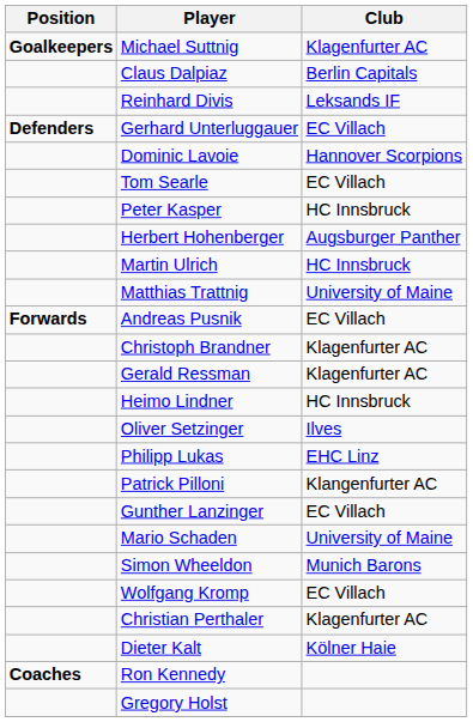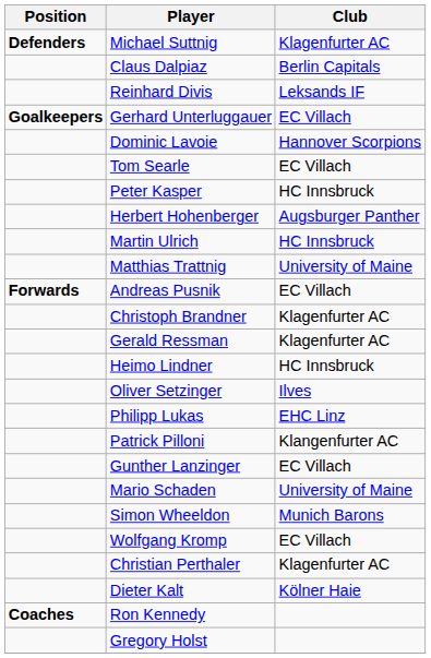 <table class=wikitable>
 <tr>
 <th>Position</th>
 <th>Player</th>
 <th>Club</th>
 </tr>
 <tr>
-<td><strong>Goalkeepers</strong></td>
+<td><strong>Defenders</strong></td>
 <td><a href='#'>Michael Suttnig</a></td>
 <td><a href='#'>Klagenfurter AC</a></td>
 </tr>
 <tr>
 <td></td>
 <td><a href='#'>Claus Dalpiaz</a></td>
 <td><a href='#'>Berlin Capitals</a></td>
 </tr>
 <tr>
 <td></td>
 <td><a href='#'>Reinhard Divis</a></td>
 <td><a href='#'>Leksands IF</a></td>
 </tr>
 <tr>
-<td><strong>Defenders</strong></td>
+<td><strong>Goalkeepers</strong></td>
 <td><a href='#'>Gerhard Unterluggauer</a></td>
 <td><a href='#'>EC Villach</a></td>
 </tr>
 <tr>
 <td></td>
 <td><a href='#'>Dominic Lavoie</a></td>
 <td><a href='#'>Hannover Scorpions</a></td>
 </tr>
 <tr>
 <td></td>
 <td><a href='#'>Tom Searle</a></td>
 <td>EC Villach</td>
 </tr>
 <tr>
 <td></td>
 <td><a href='#'>Peter Kasper</a></td>
 <td>HC Innsbruck</td>
 </tr>
 <tr>
 <td></td>
 <td><a href='#'>Herbert Hohenberger</a></td>
 <td><a href='#'>Augsburger Panther</a></td>
 </tr>
 <tr>
 <td></td>
 <td><a href='#'>Martin Ulrich</a></td>
 <td><a href='#'>HC Innsbruck</a></td>
 </tr>
 <tr>
 <td></td>
 <td><a href='#'>Matthias Trattnig</a></td>
 <td><a href='#'>University of Maine</a></td>
 </tr>
 <tr>
 <td><strong>Forwards</strong></td>
 <td><a href='#'>Andreas Pusnik</a></td>
 <td>EC Villach</td>
 </tr>
 <tr>
 <td></td>
 <td><a href='#'>Christoph Brandner</a></td>
 <td>Klagenfurter AC</td>
 </tr>
 <tr>
 <td></td>
 <td><a href='#'>Gerald Ressman</a></td>
 <td>Klagenfurter AC</td>
 </tr>
 <tr>
 <td></td>
 <td><a href='#'>Heimo Lindner</a></td>
 <td>HC Innsbruck</td>
 </tr>
 <tr>
 <td></td>
 <td><a href='#'>Oliver Setzinger</a></td>
 <td><a href='#'>Ilves</a></td>
 </tr>
 <tr>
 <td></td>
 <td><a href='#'>Philipp Lukas</a></td>
 <td><a href='#'>EHC Linz</a></td>
 </tr>
 <tr>
 <td></td>
 <td><a href='#'>Patrick Pilloni</a></td>
 <td>Klangenfurter AC</td>
 </tr>
 <tr>
 <td></td>
 <td><a href='#'>Gunther Lanzinger</a></td>
 <td>EC Villach</td>
 </tr>
 <tr>
 <td></td>
 <td><a href='#'>Mario Schaden</a></td>
 <td><a href='#'>University of Maine</a></td>
 </tr>
 <tr>
 <td></td>
 <td><a href='#'>Simon Wheeldon</a></td>
 <td><a href='#'>Munich Barons</a></td>
 </tr>
 <tr>
 <td></td>
 <td><a href='#'>Wolfgang Kromp</a></td>
 <td>EC Villach</td>
 </tr>
 <tr>
 <td></td>
 <td><a href='#'>Christian Perthaler</a></td>
 <td>Klagenfurter AC</td>
 </tr>
 <tr>
 <td></td>
 <td><a href='#'>Dieter Kalt</a></td>
 <td><a href='#'>Kölner Haie</a></td>
 </tr>
 <tr>
 <td><strong>Coaches</strong></td>
 <td><a href='#'>Ron Kennedy</a></td>
 <td></td>
 </tr>
 <tr>
 <td></td>
 <td><a href='#'>Gregory Holst</a></td>
 <td></td>
 </tr>
 <tr>
 </tr>
 </table>
